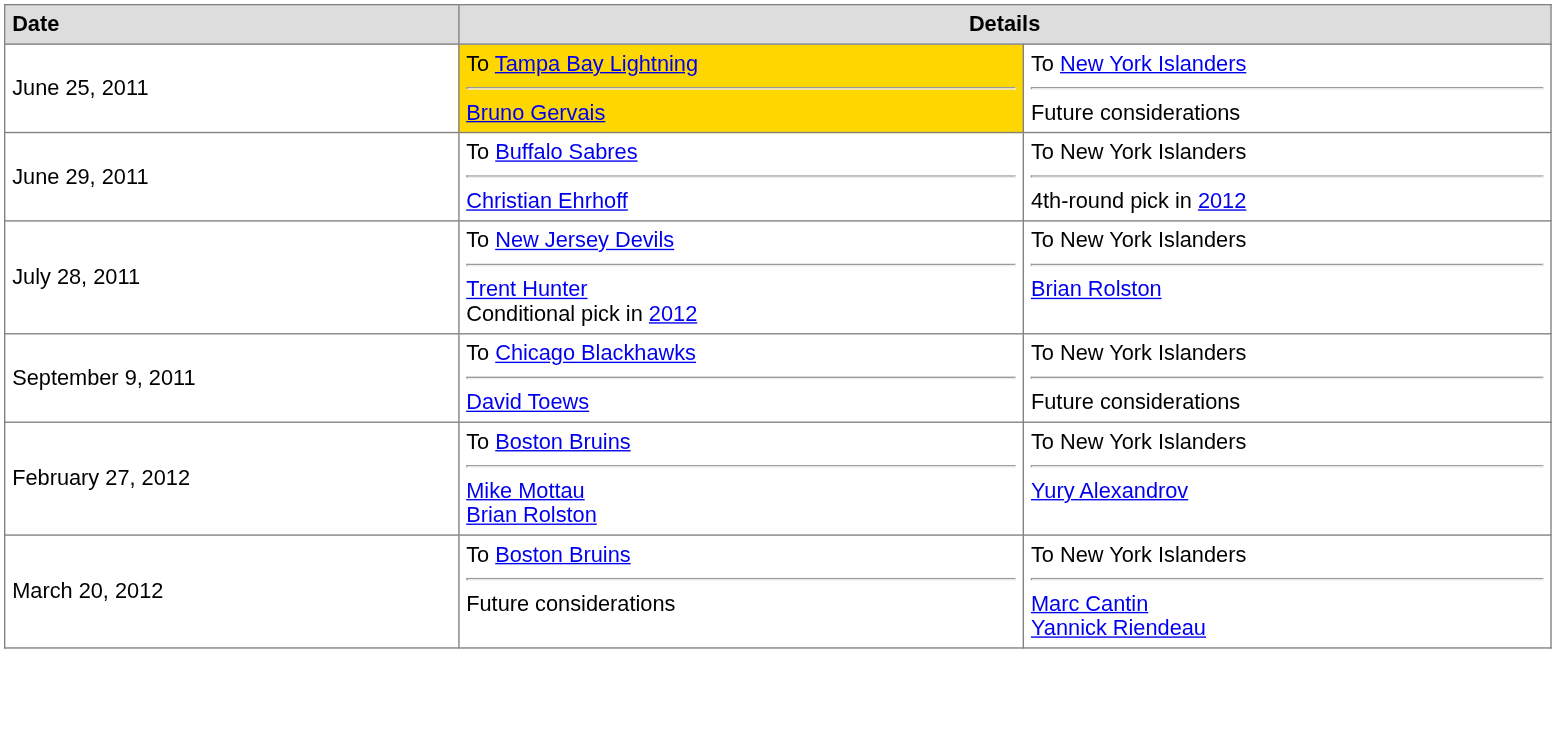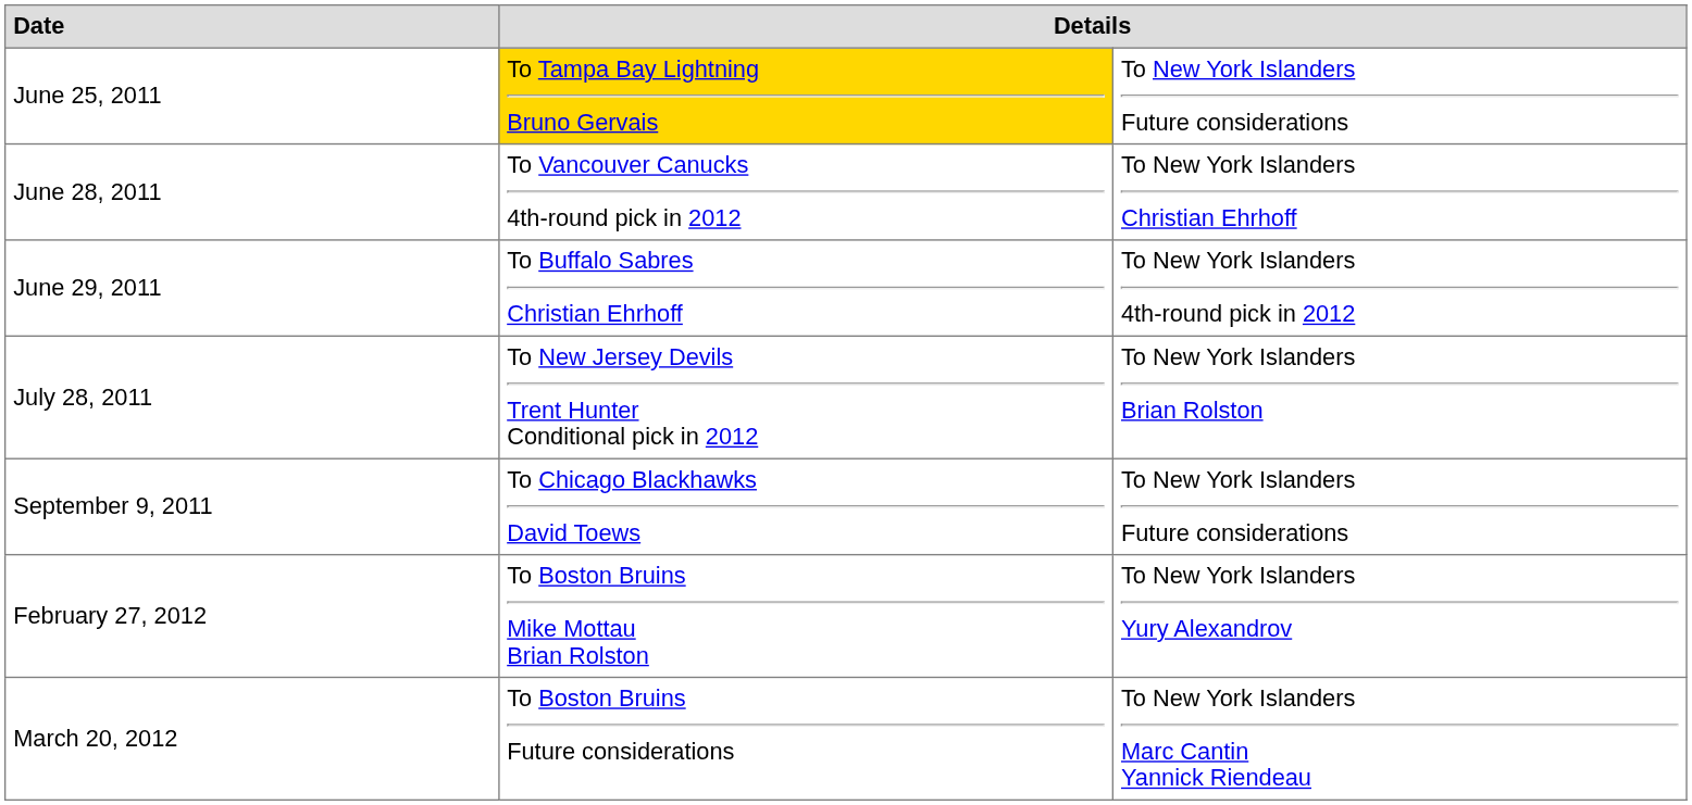 <table border="1" cellpadding="5" style="border-collapse:collapse; width:90%;">
 <tr style="background:#ddd;">
 <th style="text-align:left;">Date</th>
 <th colspan="2">Details</th>
 </tr>
 <tr>
 <td>June 25, 2011</td>
 <td valign="top" style="background: gold;">To <a href='#'>Tampa Bay Lightning</a> <hr><a href='#'>Bruno Gervais</a></td>
 <td valign="top">To <a href='#'>New York Islanders</a> <hr>Future considerations</td>
+</tr>
+<tr>
+<td>June 28, 2011</td>
+<td valign="top">To <a href='#'>Vancouver Canucks</a> <hr>4th-round pick in <a href='#'>2012</a></td>
+<td valign="top">To New York Islanders <hr><a href='#'>Christian Ehrhoff</a></td>
 </tr>
 <tr>
 <td>June 29, 2011</td>
 <td valign="top">To <a href='#'>Buffalo Sabres</a> <hr><a href='#'>Christian Ehrhoff</a></td>
 <td valign="top">To New York Islanders <hr>4th-round pick in <a href='#'>2012</a></td>
 </tr>
 <tr>
 <td>July 28, 2011</td>
 <td valign="top">To <a href='#'>New Jersey Devils</a> <hr><a href='#'>Trent Hunter</a><br>Conditional pick in <a href='#'>2012</a></td>
 <td valign="top">To New York Islanders <hr><a href='#'>Brian Rolston</a></td>
 </tr>
 <tr>
 <td>September 9, 2011<br></td>
 <td valign="top">To <a href='#'>Chicago Blackhawks</a><hr><a href='#'>David Toews</a></td>
 <td valign="top">To New York Islanders<hr>Future considerations</td>
 </tr>
 <tr>
 <td>February 27, 2012<br></td>
 <td valign="top">To <a href='#'>Boston Bruins</a><hr><a href='#'>Mike Mottau</a><br><a href='#'>Brian Rolston</a></td>
 <td valign="top">To New York Islanders<hr><a href='#'>Yury Alexandrov</a></td>
 </tr>
 <tr>
 <td>March 20, 2012<br></td>
 <td valign="top">To <a href='#'>Boston Bruins</a><hr>Future considerations</td>
 <td valign="top">To New York Islanders<hr><a href='#'>Marc Cantin</a><br><a href='#'>Yannick Riendeau</a></td>
 </tr>
 </table>
